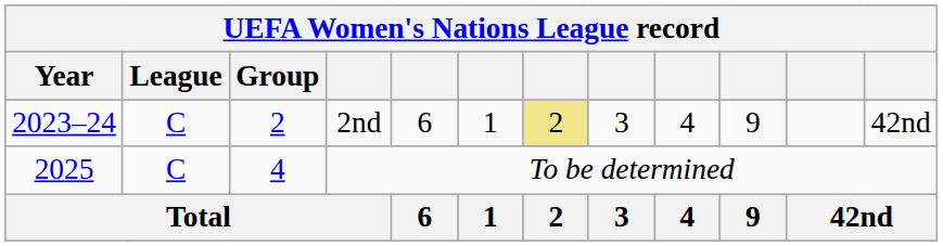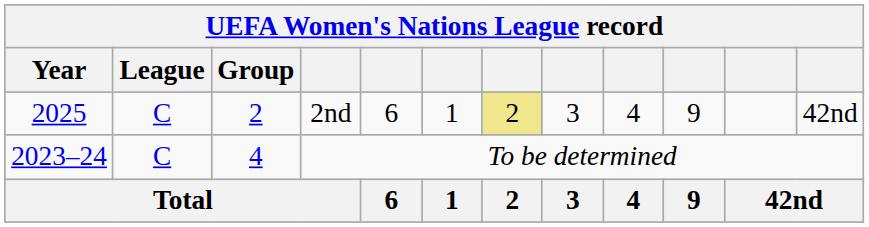 <table class="wikitable" style="text-align: center;">
 <tr>
 <th colspan=13><a href='#'>UEFA Women's Nations League</a> record</th>
 </tr>
 <tr>
 <th>Year</th>
 <th>League</th>
 <th>Group</th>
 <th width=28></th>
 <th width=28></th>
 <th width=28></th>
 <th width=28></th>
 <th width=28></th>
 <th width=28></th>
 <th width=28></th>
 <th width=35></th>
 <th width=28></th>
 </tr>
 <tr>
-<td><a href='#'>2023–24</a></td>
+<td><a href='#'>2025</a></td>
 <td><a href='#'>C</a></td>
 <td><a href='#'>2</a></td>
 <td>2nd</td>
 <td>6</td>
 <td>1</td>
 <td style="background: khaki;">2</td>
 <td>3</td>
 <td>4</td>
 <td>9</td>
 <td></td>
 <td>42nd</td>
 </tr>
 <tr>
-<td><a href='#'>2025</a></td>
+<td><a href='#'>2023–24</a></td>
 <td><a href='#'>C</a></td>
 <td><a href='#'>4</a></td>
 <td colspan=9><em>To be determined</em></td>
 </tr>
 <tr>
 <th colspan=4>Total</th>
 <th>6</th>
 <th>1</th>
 <th>2</th>
 <th>3</th>
 <th>4</th>
 <th>9</th>
 <th colspan=2>42nd</th>
 </tr>
 </table>
